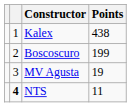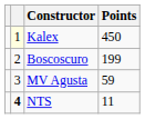 <table class="wikitable" style="font-size: 85%;">
 <tr>
 <th></th>
 <th></th>
 <th>Constructor</th>
 <th>Points</th>
 </tr>
 <tr>
 <td></td>
-<td align=center>1</td>
+<td align=center style="background: lightyellow;">1</td>
 <td> <a href='#'>Kalex</a></td>
-<td align=left>438</td>
+<td align=left>450</td>
 </tr>
 <tr>
 <td></td>
 <td align=center>2</td>
 <td> <a href='#'>Boscoscuro</a></td>
 <td align=left>199</td>
 </tr>
 <tr>
 <td></td>
 <td align=center>3</td>
 <td> <a href='#'>MV Agusta</a></td>
-<td align=left>19</td>
+<td align=left>59</td>
 </tr>
 <tr>
 <td></td>
 <td align=center><strong>4</strong></td>
 <td> <a href='#'>NTS</a></td>
 <td align=left>11</td>
 </tr>
 </table>
